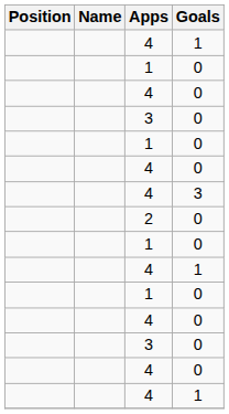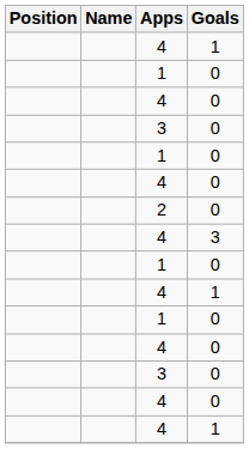 <table class="wikitable sortable" style="text-align:center">
 <tr>
 <th>Position</th>
 <th>Name</th>
 <th>Apps</th>
 <th>Goals</th>
 </tr>
 <tr>
 <td></td>
 <td align="left"></td>
 <td>4</td>
 <td>1</td>
 </tr>
 <tr>
 <td></td>
 <td align="left"></td>
 <td>1</td>
 <td>0</td>
 </tr>
 <tr>
 <td></td>
 <td align="left"></td>
 <td>4</td>
 <td>0</td>
 </tr>
 <tr>
 <td></td>
 <td align="left"></td>
 <td>3</td>
 <td>0</td>
 </tr>
 <tr>
 <td></td>
 <td align="left"></td>
 <td>1</td>
 <td>0</td>
 </tr>
 <tr>
 <td></td>
 <td align="left"></td>
 <td>4</td>
 <td>0</td>
 </tr>
 <tr>
 <td></td>
 <td align="left"></td>
-<td>4</td>
-<td>3</td>
+<td>2</td>
+<td>0</td>
 </tr>
 <tr>
 <td></td>
 <td align="left"></td>
-<td>2</td>
-<td>0</td>
+<td>4</td>
+<td>3</td>
 </tr>
 <tr>
 <td></td>
 <td align="left"></td>
 <td>1</td>
 <td>0</td>
 </tr>
 <tr>
 <td></td>
 <td align="left"></td>
 <td>4</td>
 <td>1</td>
 </tr>
 <tr>
 <td></td>
 <td align="left"></td>
 <td>1</td>
 <td>0</td>
 </tr>
 <tr>
 <td></td>
 <td align="left"></td>
 <td>4</td>
 <td>0</td>
 </tr>
 <tr>
 <td></td>
 <td align="left"></td>
 <td>3</td>
 <td>0</td>
 </tr>
 <tr>
 <td></td>
 <td align="left"></td>
 <td>4</td>
 <td>0</td>
 </tr>
 <tr>
 <td></td>
 <td align="left"></td>
 <td>4</td>
 <td>1</td>
 </tr>
 <tr>
 </tr>
 </table>
